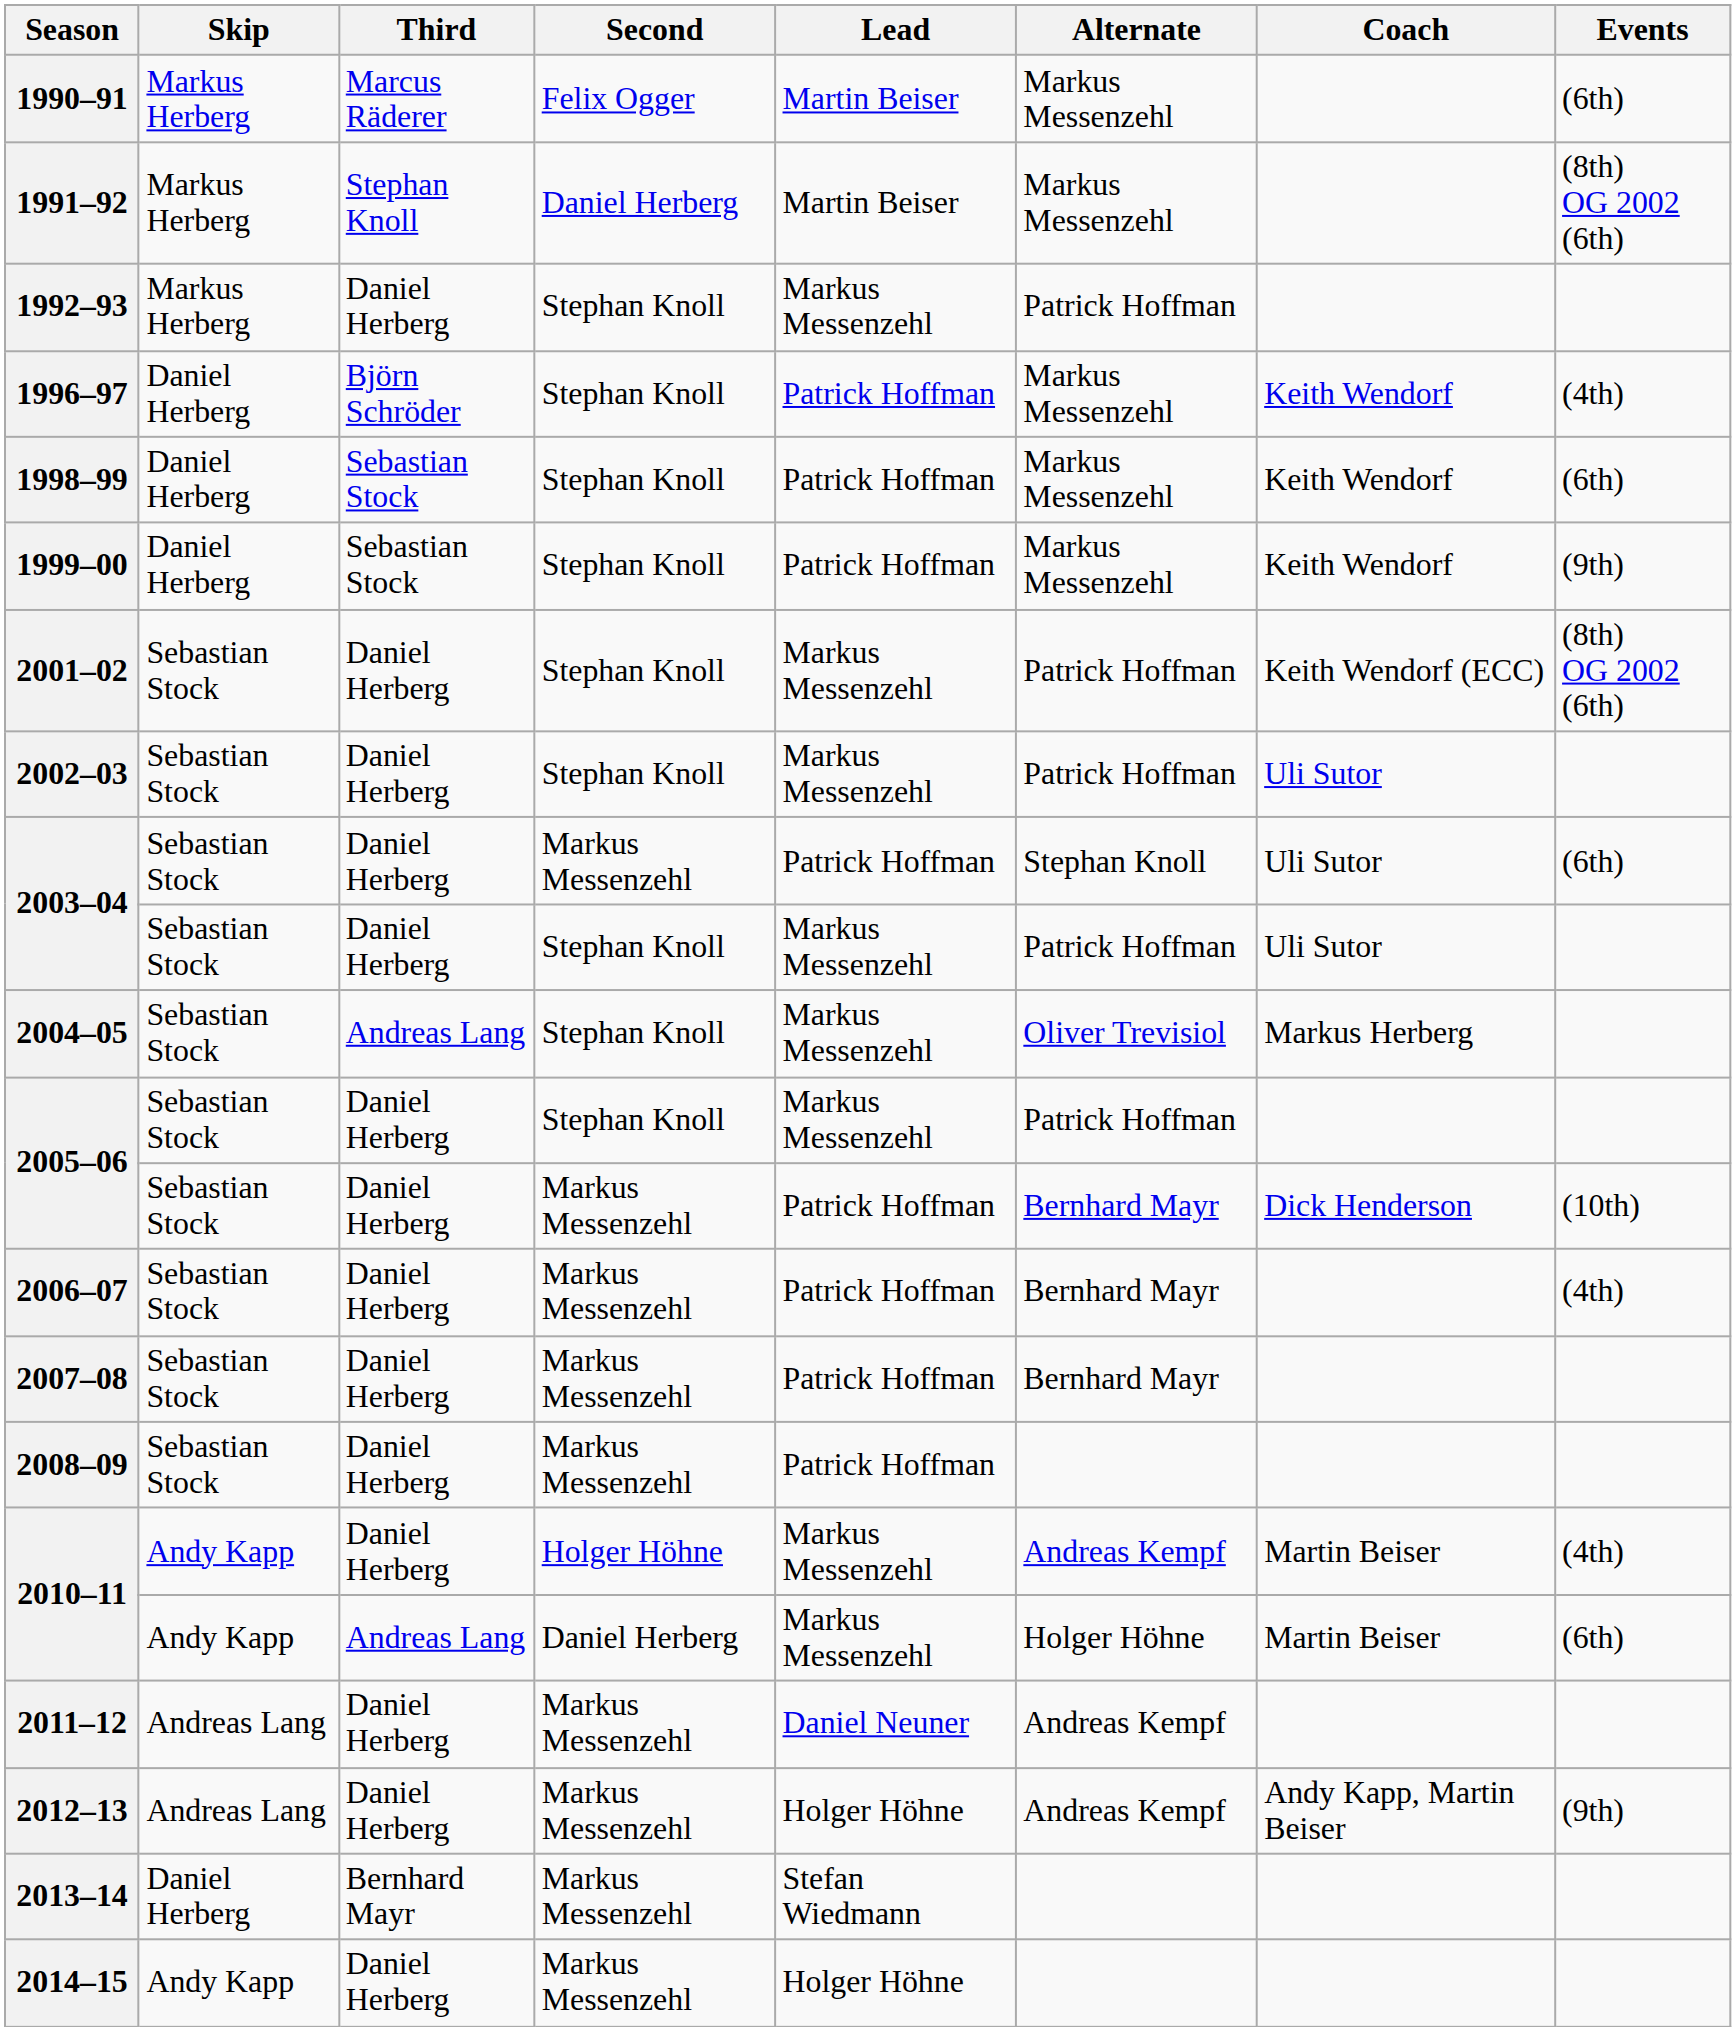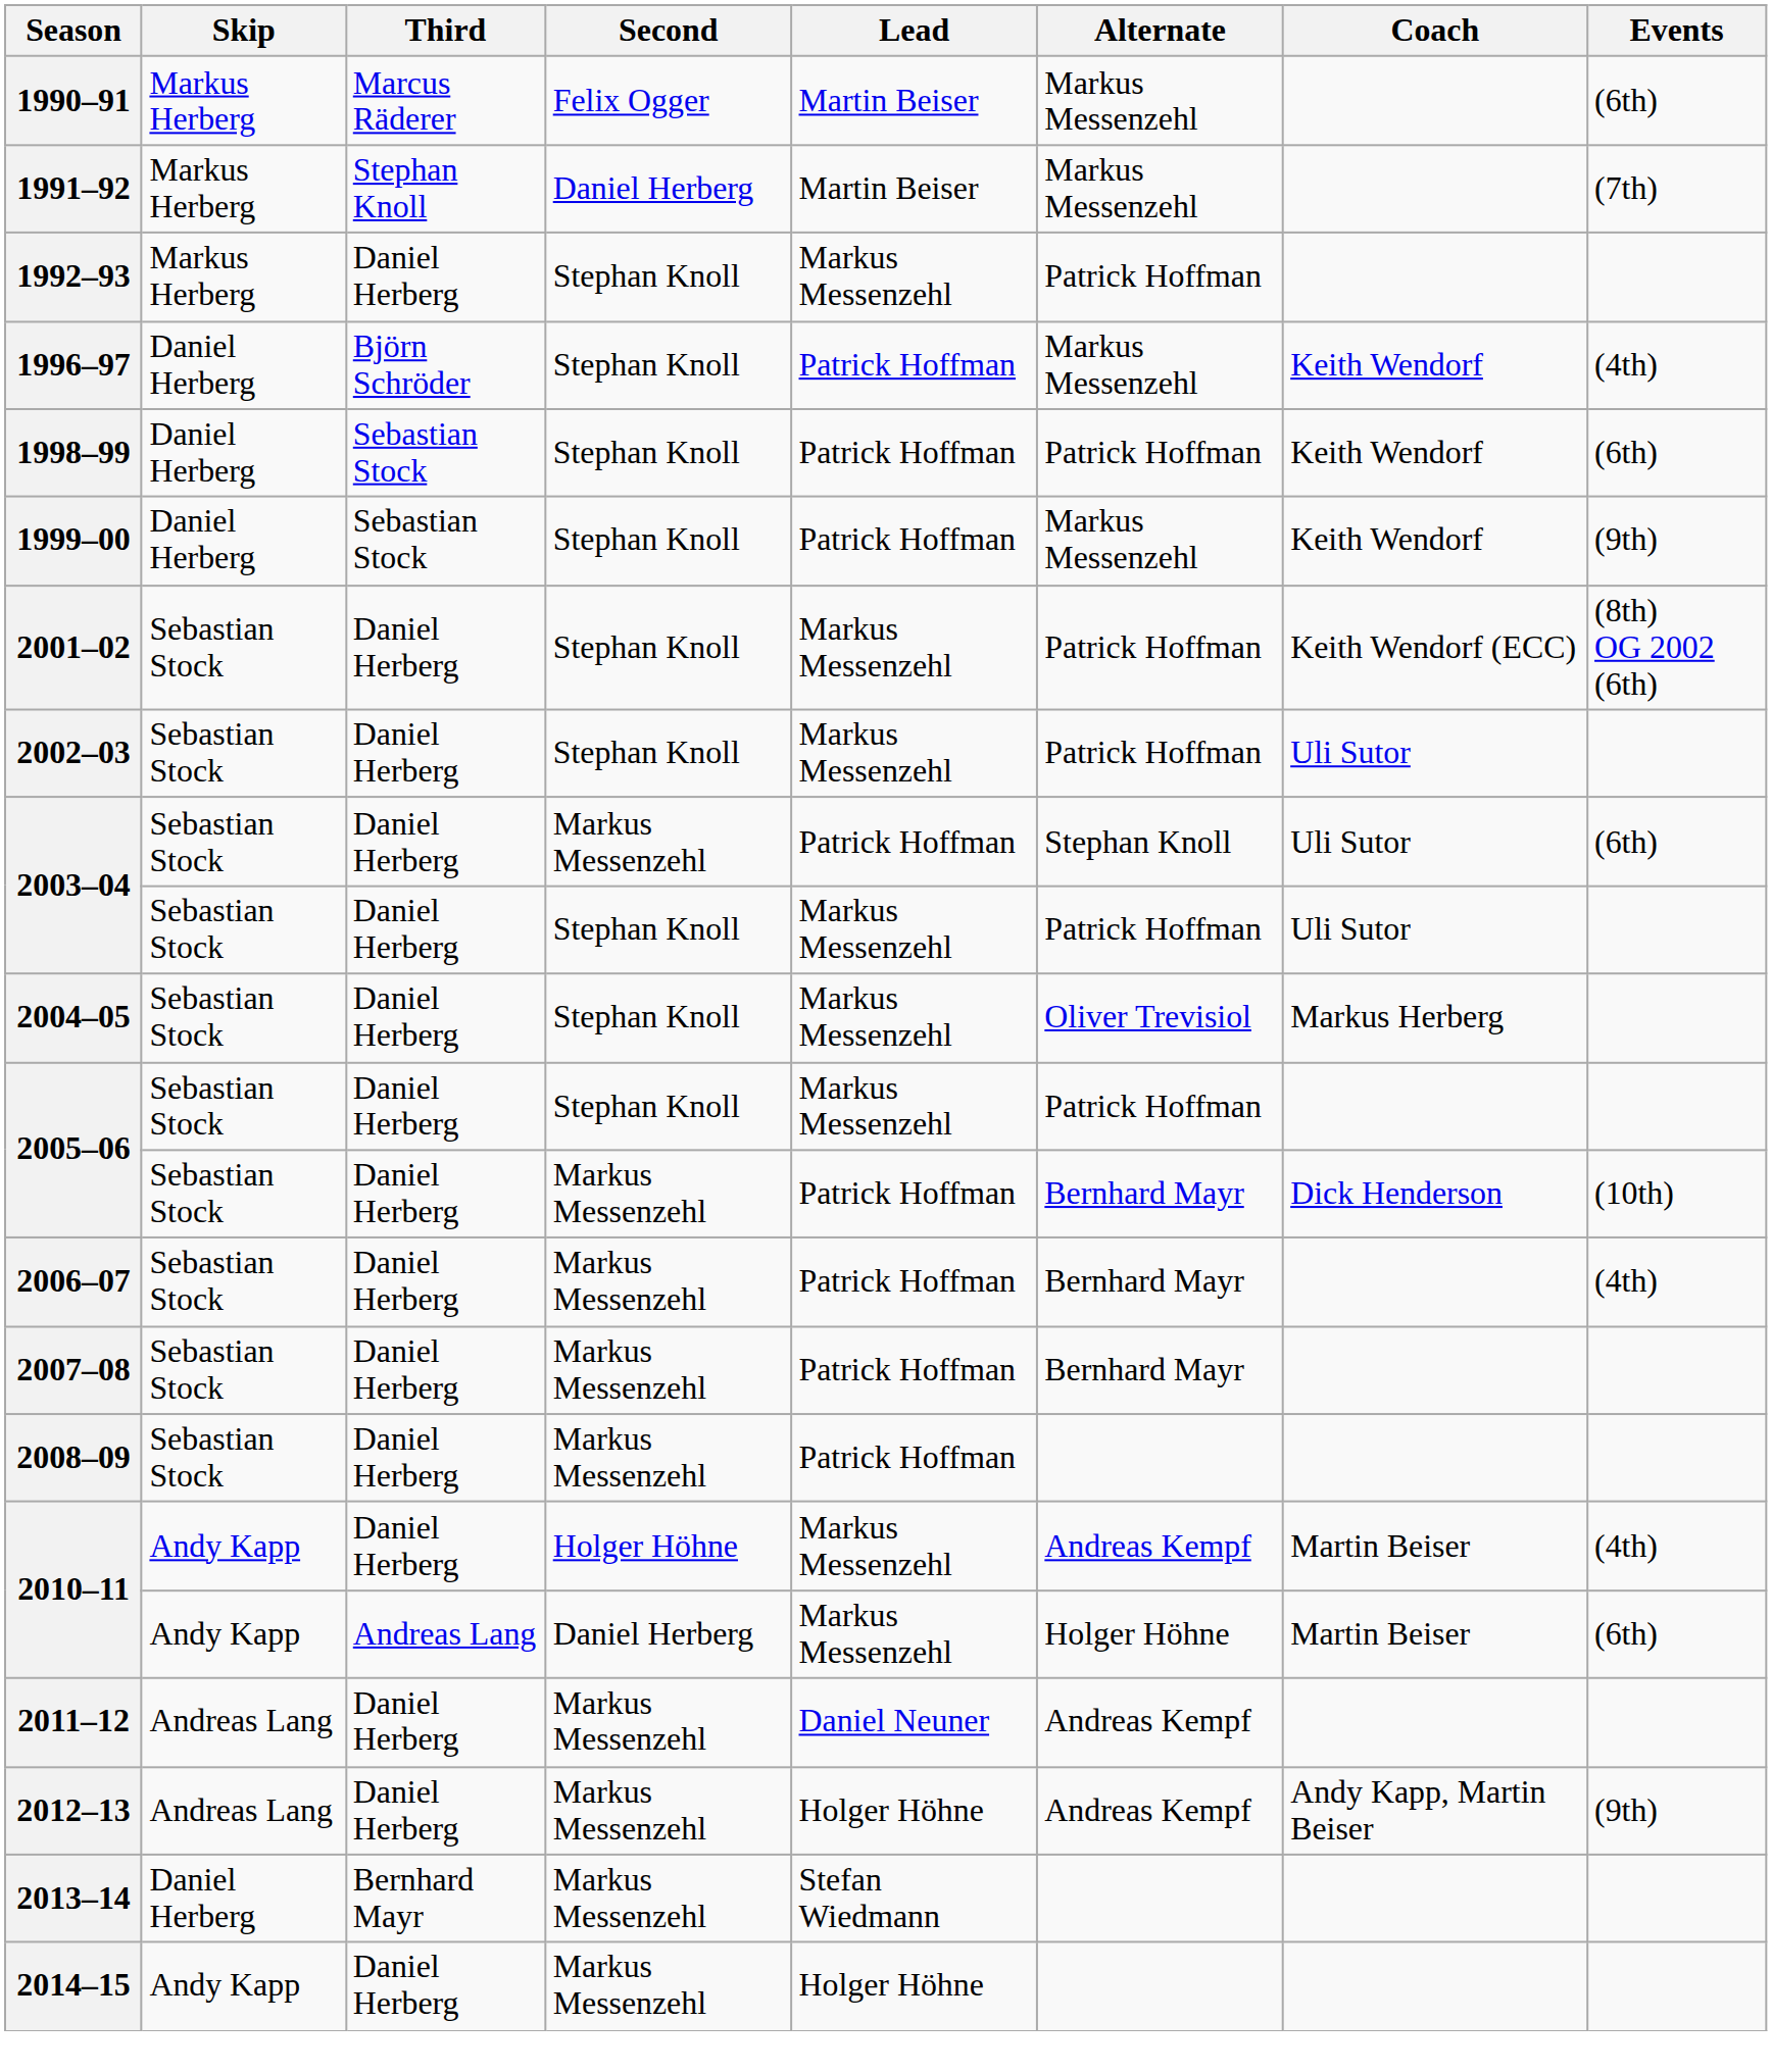 <table class="wikitable">
 <tr>
 <th scope="col" width=60>Season</th>
 <th scope="col">Skip</th>
 <th scope="col">Third</th>
 <th scope="col">Second</th>
 <th scope="col">Lead</th>
 <th scope="col">Alternate</th>
 <th scope="col">Coach</th>
 <th scope="col">Events</th>
 </tr>
 <tr>
 <th scope="row">1990–91</th>
 <td><a href='#'>Markus Herberg</a></td>
 <td><a href='#'>Marcus Räderer</a></td>
 <td><a href='#'>Felix Ogger</a></td>
 <td><a href='#'>Martin Beiser</a></td>
 <td>Markus Messenzehl</td>
 <td></td>
 <td> (6th)</td>
 </tr>
 <tr>
 <th scope="row">1991–92</th>
 <td>Markus Herberg</td>
 <td><a href='#'>Stephan Knoll</a></td>
 <td><a href='#'>Daniel Herberg</a></td>
 <td>Martin Beiser</td>
 <td>Markus Messenzehl</td>
 <td></td>
-<td> (8th)<br><a href='#'>OG 2002</a> (6th)</td>
+<td> (7th)</td>
 </tr>
 <tr>
 <th scope="row">1992–93</th>
 <td>Markus Herberg</td>
 <td>Daniel Herberg</td>
 <td>Stephan Knoll</td>
 <td>Markus Messenzehl</td>
 <td>Patrick Hoffman</td>
 <td></td>
 <td> </td>
 </tr>
 <tr>
 <th scope="row">1996–97</th>
 <td>Daniel Herberg</td>
 <td><a href='#'>Björn Schröder</a></td>
 <td>Stephan Knoll</td>
 <td><a href='#'>Patrick Hoffman</a></td>
 <td>Markus Messenzehl</td>
 <td><a href='#'>Keith Wendorf</a></td>
 <td> (4th)</td>
 </tr>
 <tr>
 <th scope="row">1998–99</th>
 <td>Daniel Herberg</td>
 <td><a href='#'>Sebastian Stock</a></td>
 <td>Stephan Knoll</td>
 <td>Patrick Hoffman</td>
-<td>Markus Messenzehl</td>
+<td>Patrick Hoffman</td>
 <td>Keith Wendorf</td>
 <td> (6th)</td>
 </tr>
 <tr>
 <th scope="row">1999–00</th>
 <td>Daniel Herberg</td>
 <td>Sebastian Stock</td>
 <td>Stephan Knoll</td>
 <td>Patrick Hoffman</td>
 <td>Markus Messenzehl</td>
 <td>Keith Wendorf</td>
 <td> (9th)</td>
 </tr>
 <tr>
 <th scope="row">2001–02</th>
 <td>Sebastian Stock</td>
 <td>Daniel Herberg</td>
 <td>Stephan Knoll</td>
 <td>Markus Messenzehl</td>
 <td>Patrick Hoffman</td>
 <td>Keith Wendorf (ECC)</td>
 <td> (8th)<br><a href='#'>OG 2002</a> (6th)</td>
 </tr>
 <tr>
 <th scope="row">2002–03</th>
 <td>Sebastian Stock</td>
 <td>Daniel Herberg</td>
 <td>Stephan Knoll</td>
 <td>Markus Messenzehl</td>
 <td>Patrick Hoffman</td>
 <td><a href='#'>Uli Sutor</a></td>
 <td> </td>
 </tr>
 <tr>
 <th scope="row" rowspan=2>2003–04</th>
 <td>Sebastian Stock</td>
 <td>Daniel Herberg</td>
 <td>Markus Messenzehl</td>
 <td>Patrick Hoffman</td>
 <td>Stephan Knoll</td>
 <td>Uli Sutor</td>
 <td> (6th)</td>
 </tr>
 <tr>
 <td>Sebastian Stock</td>
 <td>Daniel Herberg</td>
 <td>Stephan Knoll</td>
 <td>Markus Messenzehl</td>
 <td>Patrick Hoffman</td>
 <td>Uli Sutor</td>
 <td> </td>
 </tr>
 <tr>
 <th scope="row">2004–05</th>
 <td>Sebastian Stock</td>
-<td><a href='#'>Andreas Lang</a></td>
+<td>Daniel Herberg</td>
 <td>Stephan Knoll</td>
 <td>Markus Messenzehl</td>
 <td><a href='#'>Oliver Trevisiol</a></td>
 <td>Markus Herberg</td>
 <td> </td>
 </tr>
 <tr>
 <th scope="row" rowspan=2>2005–06</th>
 <td>Sebastian Stock</td>
 <td>Daniel Herberg</td>
 <td>Stephan Knoll</td>
 <td>Markus Messenzehl</td>
 <td>Patrick Hoffman</td>
 <td></td>
 <td></td>
 </tr>
 <tr>
 <td>Sebastian Stock</td>
 <td>Daniel Herberg</td>
 <td>Markus Messenzehl</td>
 <td>Patrick Hoffman</td>
 <td><a href='#'>Bernhard Mayr</a></td>
 <td><a href='#'>Dick Henderson</a></td>
 <td> (10th)</td>
 </tr>
 <tr>
 <th scope="row">2006–07</th>
 <td>Sebastian Stock</td>
 <td>Daniel Herberg</td>
 <td>Markus Messenzehl</td>
 <td>Patrick Hoffman</td>
 <td>Bernhard Mayr</td>
 <td></td>
 <td> (4th)</td>
 </tr>
 <tr>
 <th scope="row">2007–08</th>
 <td>Sebastian Stock</td>
 <td>Daniel Herberg</td>
 <td>Markus Messenzehl</td>
 <td>Patrick Hoffman</td>
 <td>Bernhard Mayr</td>
 <td></td>
 <td></td>
 </tr>
 <tr>
 <th scope="row">2008–09</th>
 <td>Sebastian Stock</td>
 <td>Daniel Herberg</td>
 <td>Markus Messenzehl</td>
 <td>Patrick Hoffman</td>
 <td></td>
 <td></td>
 <td></td>
 </tr>
 <tr>
 <th scope="row" rowspan=2>2010–11</th>
 <td><a href='#'>Andy Kapp</a></td>
 <td>Daniel Herberg</td>
 <td><a href='#'>Holger Höhne</a></td>
 <td>Markus Messenzehl</td>
 <td><a href='#'>Andreas Kempf</a></td>
 <td>Martin Beiser</td>
 <td> (4th)</td>
 </tr>
 <tr>
 <td>Andy Kapp</td>
 <td><a href='#'>Andreas Lang</a></td>
 <td>Daniel Herberg</td>
 <td>Markus Messenzehl</td>
 <td>Holger Höhne</td>
 <td>Martin Beiser</td>
 <td> (6th)</td>
 </tr>
 <tr>
 <th scope="row">2011–12</th>
 <td>Andreas Lang</td>
 <td>Daniel Herberg</td>
 <td>Markus Messenzehl</td>
 <td><a href='#'>Daniel Neuner</a></td>
 <td>Andreas Kempf</td>
 <td></td>
 <td></td>
 </tr>
 <tr>
 <th scope="row">2012–13</th>
 <td>Andreas Lang</td>
 <td>Daniel Herberg</td>
 <td>Markus Messenzehl</td>
 <td>Holger Höhne</td>
 <td>Andreas Kempf</td>
 <td>Andy Kapp, Martin Beiser</td>
 <td> (9th)</td>
 </tr>
 <tr>
 <th scope="row">2013–14</th>
 <td>Daniel Herberg</td>
 <td>Bernhard Mayr</td>
 <td>Markus Messenzehl</td>
 <td>Stefan Wiedmann</td>
 <td></td>
 <td></td>
 <td></td>
 </tr>
 <tr>
 <th scope="row">2014–15</th>
 <td>Andy Kapp</td>
 <td>Daniel Herberg</td>
 <td>Markus Messenzehl</td>
 <td>Holger Höhne</td>
 <td></td>
 <td></td>
 <td></td>
 </tr>
 </table>
